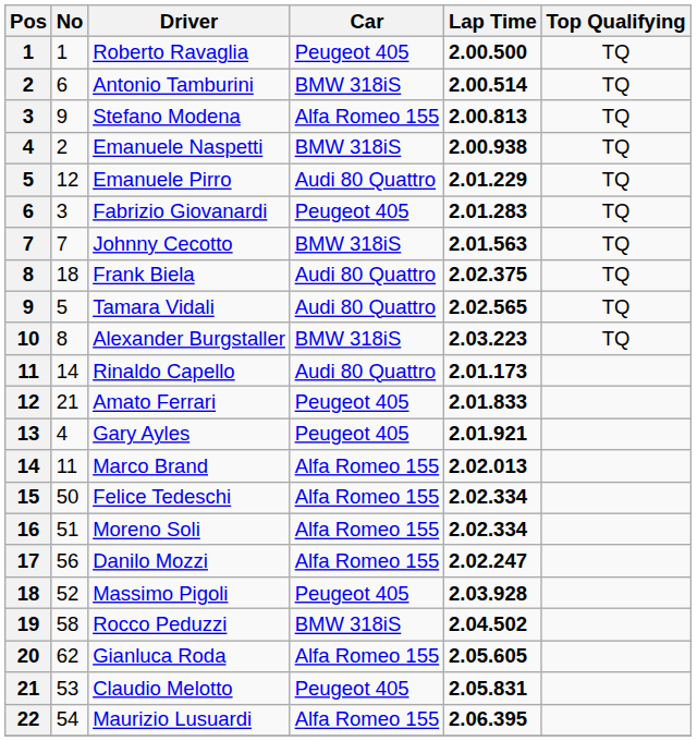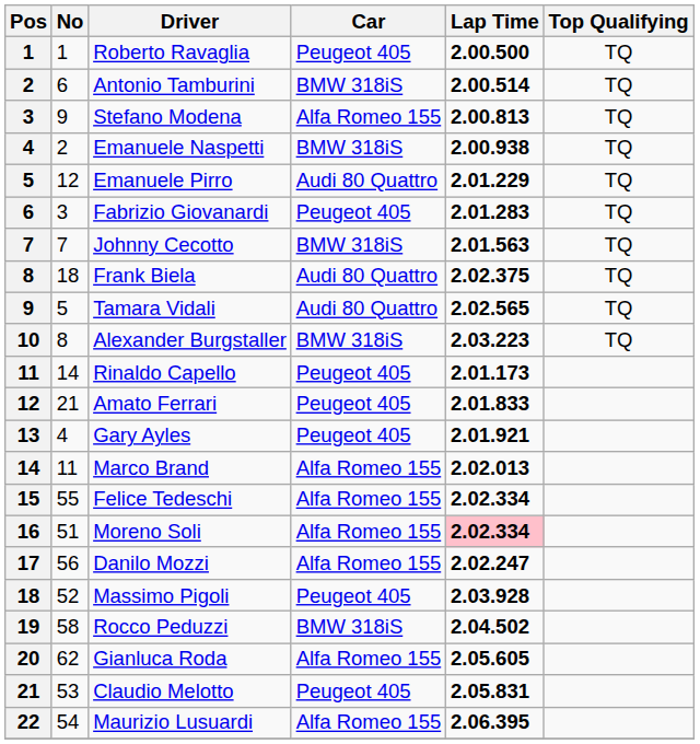 <table class="wikitable" style="font-size: 85%;">
 <tr>
 <th>Pos</th>
 <th>No</th>
 <th>Driver</th>
 <th>Car</th>
 <th>Lap Time</th>
 <th>Top Qualifying</th>
 </tr>
 <tr>
 <th>1</th>
 <td>1</td>
 <td> <a href='#'>Roberto Ravaglia</a></td>
 <td><a href='#'>Peugeot 405</a></td>
 <td><strong>2.00.500</strong></td>
 <td align=center>TQ</td>
 </tr>
 <tr>
 <th>2</th>
 <td>6</td>
 <td> <a href='#'>Antonio Tamburini</a></td>
 <td><a href='#'>BMW 318iS</a></td>
 <td><strong>2.00.514</strong></td>
 <td align=center>TQ</td>
 </tr>
 <tr>
 <th>3</th>
 <td>9</td>
 <td> <a href='#'>Stefano Modena</a></td>
 <td><a href='#'>Alfa Romeo 155</a></td>
 <td><strong>2.00.813</strong></td>
 <td align=center>TQ</td>
 </tr>
 <tr>
 <th>4</th>
 <td>2</td>
 <td> <a href='#'>Emanuele Naspetti</a></td>
 <td><a href='#'>BMW 318iS</a></td>
 <td><strong>2.00.938</strong></td>
 <td align=center>TQ</td>
 </tr>
 <tr>
 <th>5</th>
 <td>12</td>
 <td> <a href='#'>Emanuele Pirro</a></td>
 <td><a href='#'>Audi 80 Quattro</a></td>
 <td><strong>2.01.229</strong></td>
 <td align=center>TQ</td>
 </tr>
 <tr>
 <th>6</th>
 <td>3</td>
 <td> <a href='#'>Fabrizio Giovanardi</a></td>
 <td><a href='#'>Peugeot 405</a></td>
 <td><strong>2.01.283</strong></td>
 <td align=center>TQ</td>
 </tr>
 <tr>
 <th>7</th>
 <td>7</td>
 <td> <a href='#'>Johnny Cecotto</a></td>
 <td><a href='#'>BMW 318iS</a></td>
 <td><strong>2.01.563</strong></td>
 <td align=center>TQ</td>
 </tr>
 <tr>
 <th>8</th>
 <td>18</td>
 <td> <a href='#'>Frank Biela</a></td>
 <td><a href='#'>Audi 80 Quattro</a></td>
 <td><strong>2.02.375</strong></td>
 <td align=center>TQ</td>
 </tr>
 <tr>
 <th>9</th>
 <td>5</td>
 <td> <a href='#'>Tamara Vidali</a></td>
 <td><a href='#'>Audi 80 Quattro</a></td>
 <td><strong>2.02.565</strong></td>
 <td align=center>TQ</td>
 </tr>
 <tr>
 <th>10</th>
 <td>8</td>
 <td> <a href='#'> Alexander Burgstaller</a></td>
 <td><a href='#'>BMW 318iS</a></td>
 <td><strong>2.03.223</strong></td>
 <td align=center>TQ</td>
 </tr>
 <tr>
 <th>11</th>
 <td>14</td>
 <td> <a href='#'>Rinaldo Capello</a></td>
-<td><a href='#'>Audi 80 Quattro</a></td>
+<td><a href='#'>Peugeot 405</a></td>
 <td><strong>2.01.173</strong></td>
 <td></td>
 </tr>
 <tr>
 <th>12</th>
 <td>21</td>
 <td> <a href='#'>Amato Ferrari</a></td>
 <td><a href='#'>Peugeot 405</a></td>
 <td><strong>2.01.833</strong></td>
 <td></td>
 </tr>
 <tr>
 <th>13</th>
 <td>4</td>
 <td> <a href='#'>Gary Ayles</a></td>
 <td><a href='#'>Peugeot 405</a></td>
 <td><strong>2.01.921</strong></td>
 <td></td>
 </tr>
 <tr>
 <th>14</th>
 <td>11</td>
 <td> <a href='#'>Marco Brand</a></td>
 <td><a href='#'>Alfa Romeo 155</a></td>
 <td><strong>2.02.013</strong></td>
 <td></td>
 </tr>
 <tr>
 <th>15</th>
-<td>50</td>
+<td>55</td>
 <td> <a href='#'>Felice Tedeschi</a></td>
 <td><a href='#'>Alfa Romeo 155</a></td>
 <td><strong>2.02.334</strong></td>
 <td></td>
 </tr>
 <tr>
 <th>16</th>
 <td>51</td>
 <td> <a href='#'>Moreno Soli</a></td>
 <td><a href='#'>Alfa Romeo 155</a></td>
-<td><strong>2.02.334</strong></td>
+<td style="background: pink;"><strong>2.02.334</strong></td>
 <td></td>
 </tr>
 <tr>
 <th>17</th>
 <td>56</td>
 <td> <a href='#'>Danilo Mozzi</a></td>
 <td><a href='#'>Alfa Romeo 155</a></td>
 <td><strong>2.02.247</strong></td>
 <td></td>
 </tr>
 <tr>
 <th>18</th>
 <td>52</td>
 <td> <a href='#'>Massimo Pigoli</a></td>
 <td><a href='#'>Peugeot 405</a></td>
 <td><strong>2.03.928</strong></td>
 <td></td>
 </tr>
 <tr>
 <th>19</th>
 <td>58</td>
 <td> <a href='#'>Rocco Peduzzi</a></td>
 <td><a href='#'>BMW 318iS</a></td>
 <td><strong>2.04.502</strong></td>
 <td></td>
 </tr>
 <tr>
 <th>20</th>
 <td>62</td>
 <td> <a href='#'>Gianluca Roda</a></td>
 <td><a href='#'>Alfa Romeo 155</a></td>
 <td><strong>2.05.605</strong></td>
 <td></td>
 </tr>
 <tr>
 <th>21</th>
 <td>53</td>
 <td> <a href='#'>Claudio Melotto</a></td>
 <td><a href='#'>Peugeot 405</a></td>
 <td><strong>2.05.831</strong></td>
 <td></td>
 </tr>
 <tr>
 <th>22</th>
 <td>54</td>
 <td> <a href='#'>Maurizio Lusuardi</a></td>
 <td><a href='#'>Alfa Romeo 155</a></td>
 <td><strong>2.06.395</strong></td>
 <td></td>
 </tr>
 <tr>
 </tr>
 </table>
